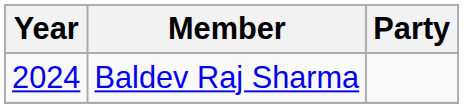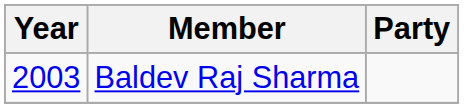 <table class="wikitable sortable">
 <tr>
 <th>Year</th>
 <th>Member</th>
 <th colspan=2>Party</th>
 </tr>
 <tr>
-<td><a href='#'>2024</a></td>
+<td><a href='#'>2003</a></td>
 <td><a href='#'>Baldev Raj Sharma</a></td>
 <td></td>
 </tr>
 <tr>
 </tr>
 </table>
